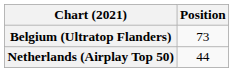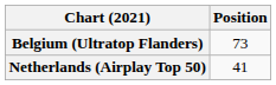 <table class="wikitable plainrowheaders" style="text-align:center">
 <tr>
 <th scope="col">Chart (2021)</th>
 <th scope="col">Position</th>
 </tr>
 <tr>
 <th scope="row">Belgium (Ultratop Flanders)</th>
 <td>73</td>
 </tr>
 <tr>
 <th scope="row">Netherlands (Airplay Top 50)</th>
-<td>44</td>
+<td>41</td>
 </tr>
 </table>
